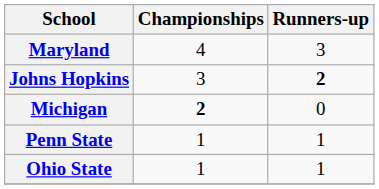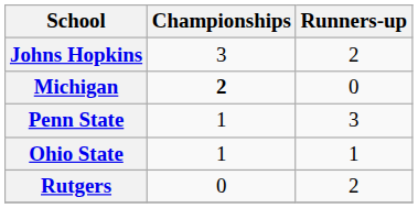 <table class="wikitable sortable" style="text-align: center;">
 <tr>
 <th>School</th>
 <th>Championships</th>
 <th>Runners-up</th>
 </tr>
 <tr>
-<th><a href='#'>Maryland</a></th>
-<td>4</td>
-<td>3</td>
-</tr>
-<tr>
 <th><a href='#'>Johns Hopkins</a></th>
 <td>3</td>
-<td><strong>2</strong></td>
+<td>2</td>
 </tr>
 <tr>
 <th><a href='#'>Michigan</a></th>
 <td><strong>2</strong></td>
 <td>0</td>
 </tr>
 <tr>
 <th><a href='#'>Penn State</a></th>
 <td>1</td>
-<td>1</td>
+<td>3</td>
 </tr>
 <tr>
 <th><a href='#'>Ohio State</a></th>
 <td>1</td>
 <td>1</td>
 </tr>
 <tr>
+<th><a href='#'>Rutgers</a></th>
+<td>0</td>
+<td>2</td>
+</tr>
+<tr>
 </tr>
 </table>
